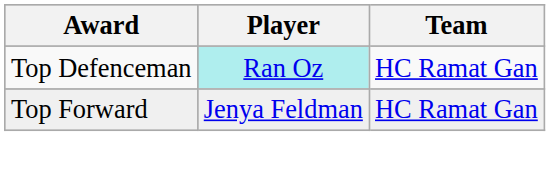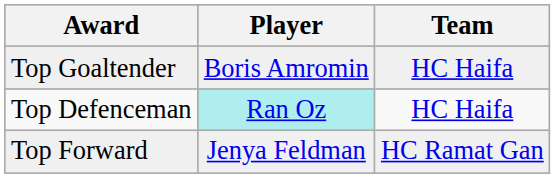 <table class="wikitable">
 <tr>
 <th>Award</th>
 <th>Player</th>
 <th>Team</th>
 </tr>
+<tr align="center" bgcolor="#f0f0f0">
+<td align="left">Top Goaltender</td>
+<td><a href='#'>Boris Amromin</a></td>
+<td><a href='#'>HC Haifa</a></td>
+</tr>
 <tr align="center">
 <td align="left">Top Defenceman</td>
 <td style="background: paleturquoise;"><a href='#'>Ran Oz</a></td>
-<td><a href='#'>HC Ramat Gan</a></td>
+<td><a href='#'>HC Haifa</a></td>
 </tr>
 <tr align="center" bgcolor="#f0f0f0">
 <td align="left">Top Forward</td>
 <td><a href='#'>Jenya Feldman</a></td>
 <td><a href='#'>HC Ramat Gan</a></td>
 </tr>
 </table>
